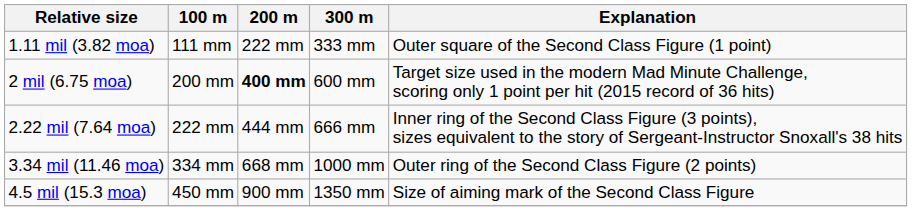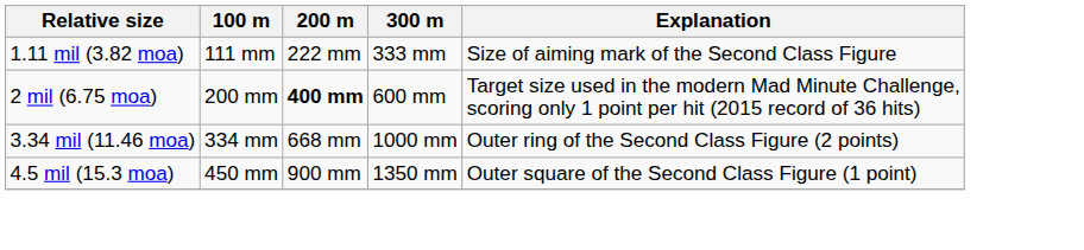 <table class="wikitable sortable" style="text-align: left;">
 <tr>
 <th>Relative size</th>
 <th>100 m</th>
 <th>200 m</th>
 <th>300 m</th>
 <th>Explanation</th>
 </tr>
 <tr>
 <td>1.11 <a href='#'>mil</a> (3.82 <a href='#'>moa</a>)</td>
 <td>111 mm</td>
 <td>222 mm</td>
 <td>333 mm</td>
-<td>Outer square of the Second Class Figure (1 point)</td>
+<td>Size of aiming mark of the Second Class Figure</td>
 </tr>
 <tr>
 <td>2 <a href='#'>mil</a> (6.75  <a href='#'>moa</a>)</td>
 <td>200 mm</td>
 <td><strong>400 mm</strong></td>
 <td>600 mm</td>
 <td>Target size used in the modern Mad Minute Challenge,<br>scoring only 1 point per hit (2015 record of 36 hits)</td>
-</tr>
-<tr>
-<td>2.22 <a href='#'>mil</a> (7.64  <a href='#'>moa</a>)</td>
-<td>222 mm</td>
-<td>444 mm</td>
-<td>666 mm</td>
-<td>Inner ring of the Second Class Figure (3 points),<br>sizes equivalent to the story of Sergeant-Instructor  Snoxall's 38 hits</td>
 </tr>
 <tr>
 <td>3.34 <a href='#'>mil</a> (11.46  <a href='#'>moa</a>)</td>
 <td>334 mm</td>
 <td>668 mm</td>
 <td>1000 mm</td>
 <td>Outer ring of the Second Class Figure (2 points)</td>
 </tr>
 <tr>
 <td>4.5 <a href='#'>mil</a> (15.3  <a href='#'>moa</a>)</td>
 <td>450 mm</td>
 <td>900 mm</td>
 <td>1350 mm</td>
-<td>Size of aiming mark of the Second Class Figure</td>
+<td>Outer square of the Second Class Figure (1 point)</td>
 </tr>
 <tr>
 </tr>
 </table>
